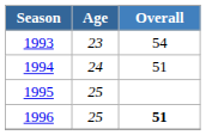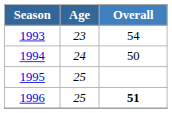 <table class="wikitable" style="font-size:95%; text-align:center; border:grey solid 1px; border-collapse:collapse; background:#ffffff;">
 <tr>
 <th style="background-color:#369; color:white; width:60px;" rowspan="2"> Season </th>
 <th style="background-color:#369; color:white; width:40px;" rowspan="2"> Age </th>
 </tr>
 <tr>
 <th style="background-color:#4180be; color:white; width:75px;">Overall</th>
 </tr>
 <tr>
 <td><a href='#'>1993</a></td>
 <td><em>23</em></td>
 <td>54</td>
 </tr>
 <tr>
 <td><a href='#'>1994</a></td>
 <td><em>24</em></td>
-<td>51</td>
+<td>50</td>
 </tr>
 <tr>
 <td><a href='#'>1995</a></td>
 <td><em>25</em></td>
 <td></td>
 </tr>
 <tr>
 <td><a href='#'>1996</a></td>
 <td><em>25</em></td>
 <td><strong>51</strong></td>
 </tr>
 <tr>
 </tr>
 </table>
